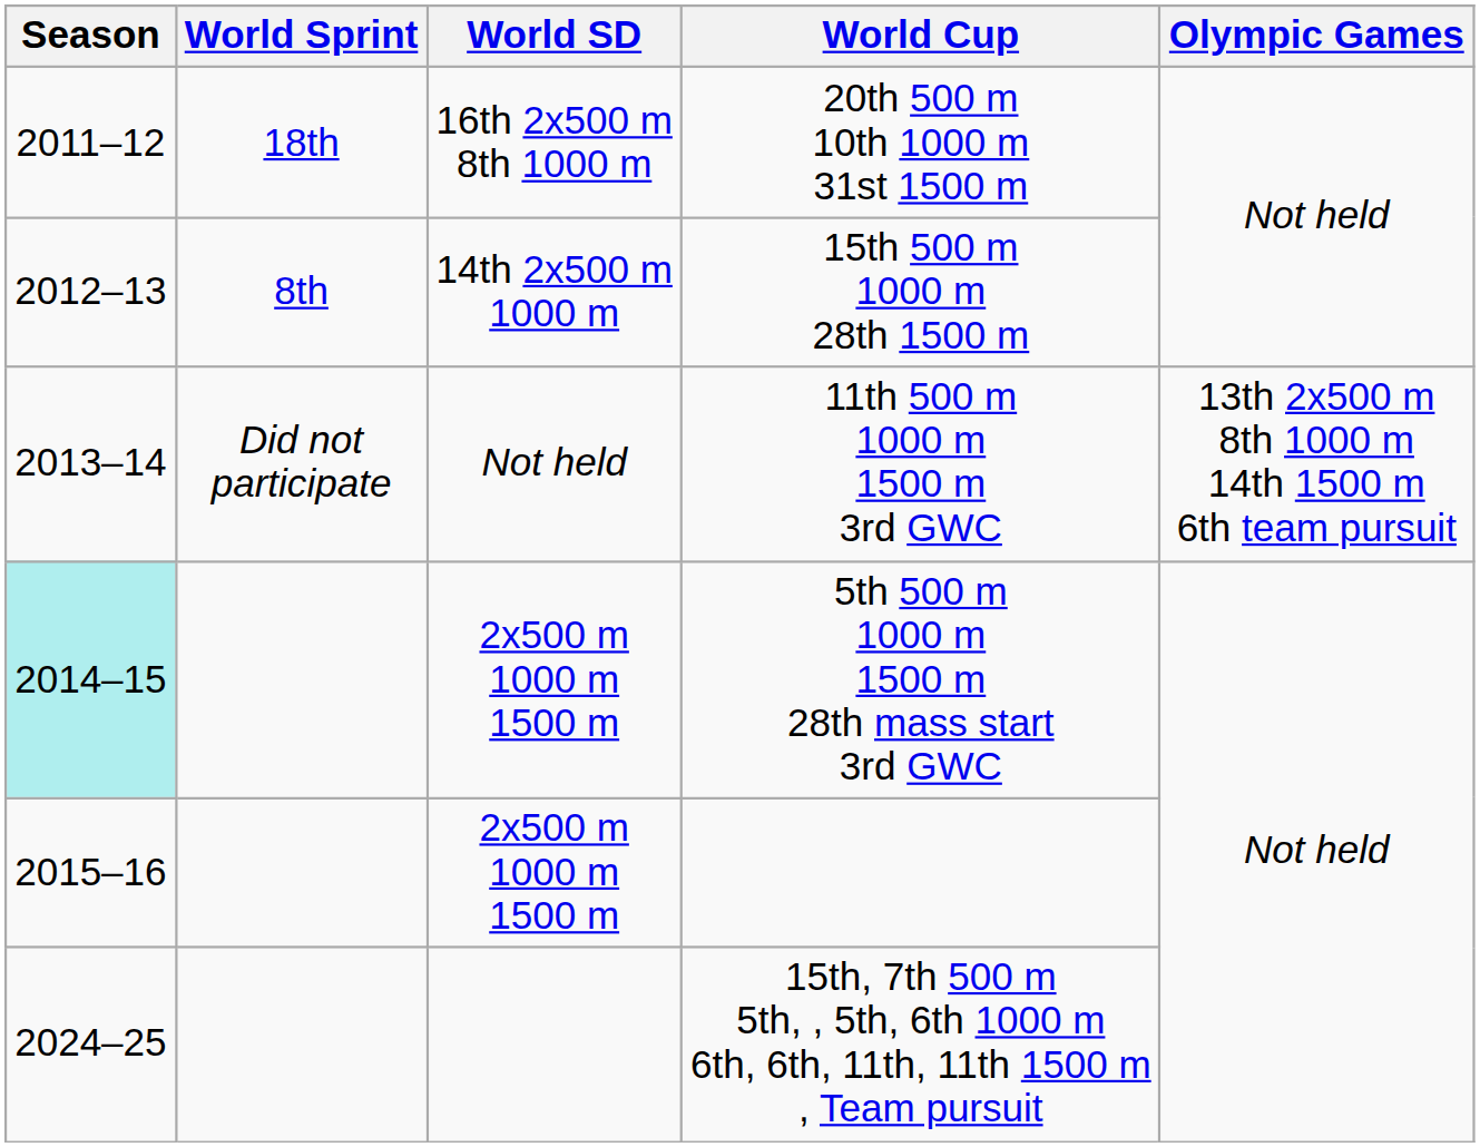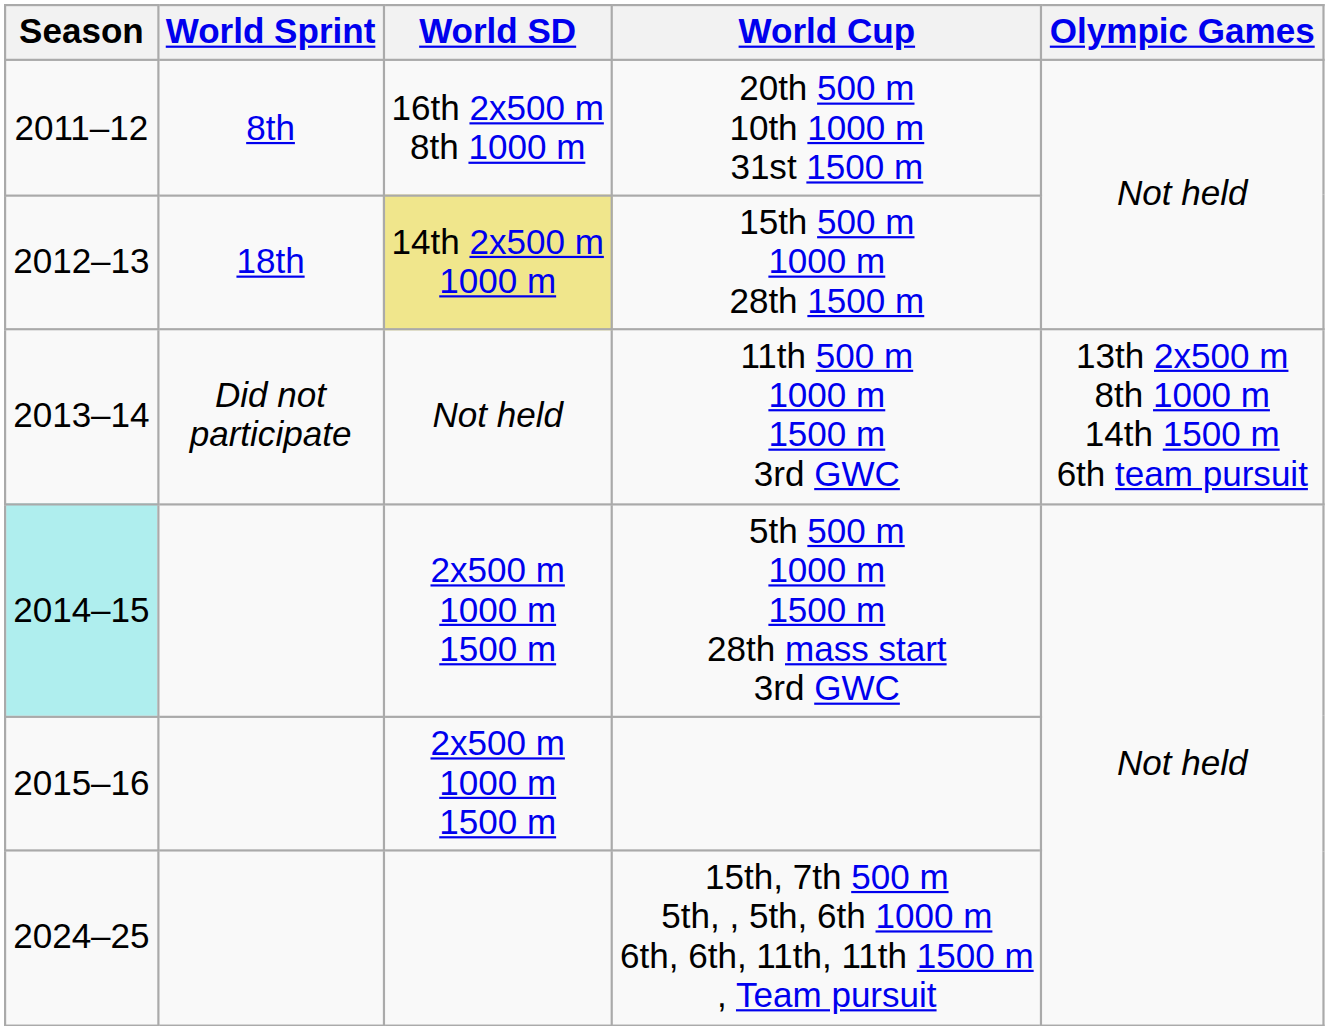 <table class="wikitable" style="text-align:center;">
 <tr>
 <th>Season</th>
 <th><a href='#'>World Sprint</a></th>
 <th><a href='#'>World SD</a></th>
 <th><a href='#'>World Cup</a></th>
 <th><a href='#'>Olympic Games</a></th>
 </tr>
 <tr>
 <td>2011–12</td>
-<td><a href='#'>18th</a></td>
+<td><a href='#'>8th</a></td>
 <td>16th <a href='#'>2x500 m</a><br>8th <a href='#'>1000 m</a></td>
 <td>20th <a href='#'>500 m</a><br>10th <a href='#'>1000 m</a><br>31st <a href='#'>1500 m</a></td>
 <td rowspan=2><em>Not held</em></td>
 </tr>
 <tr>
 <td>2012–13</td>
-<td><a href='#'>8th</a></td>
-<td>14th <a href='#'>2x500 m</a><br> <a href='#'>1000 m</a></td>
+<td><a href='#'>18th</a></td>
+<td style="background: khaki;">14th <a href='#'>2x500 m</a><br> <a href='#'>1000 m</a></td>
 <td>15th <a href='#'>500 m</a><br> <a href='#'>1000 m</a><br>28th <a href='#'>1500 m</a></td>
 </tr>
 <tr>
 <td>2013–14</td>
 <td><em>Did not<br>participate</em></td>
 <td><em>Not held</em></td>
 <td>11th <a href='#'>500 m</a><br> <a href='#'>1000 m</a><br> <a href='#'>1500 m</a><br>3rd <a href='#'>GWC</a></td>
 <td>13th <a href='#'>2x500 m</a><br>8th <a href='#'>1000 m</a><br>14th <a href='#'>1500 m</a><br>6th <a href='#'>team pursuit</a></td>
 </tr>
 <tr>
 <td style="background: paleturquoise;">2014–15</td>
 <td></td>
 <td> <a href='#'>2x500 m</a><br> <a href='#'>1000 m</a><br> <a href='#'>1500 m</a></td>
 <td>5th <a href='#'>500 m</a><br> <a href='#'>1000 m</a><br> <a href='#'>1500 m</a><br>28th <a href='#'>mass start</a><br>3rd <a href='#'>GWC</a></td>
 <td rowspan=3><em>Not held</em></td>
 </tr>
 <tr>
 <td>2015–16</td>
 <td></td>
 <td> <a href='#'>2x500 m</a><br> <a href='#'>1000 m</a><br> <a href='#'>1500 m</a></td>
 <td></td>
 </tr>
 <tr>
 <td>2024–25</td>
 <td></td>
 <td></td>
 <td>15th, 7th <a href='#'>500 m</a><br>5th, , 5th, 6th <a href='#'>1000 m</a><br>6th, 6th, 11th, 11th <a href='#'>1500 m</a><br>,  <a href='#'>Team pursuit</a></td>
 </tr>
 </table>
